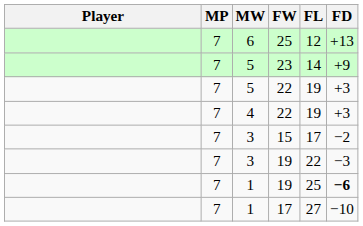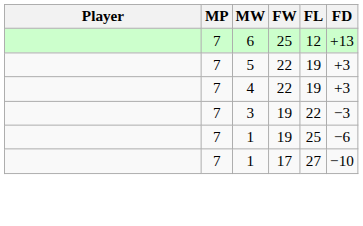 <table class="wikitable" style="text-align: center;">
 <tr>
 <th width=200>Player</th>
 <th width=20>MP</th>
 <th width=20>MW</th>
 <th width=20>FW</th>
 <th width=20>FL</th>
 <th width=20>FD</th>
 </tr>
 <tr style="background:#ccffcc;">
 <td style="text-align:left;"><strong></strong></td>
 <td>7</td>
 <td>6</td>
 <td>25</td>
 <td>12</td>
 <td>+13</td>
-</tr>
-<tr style="background:#ccffcc;">
-<td style="text-align:left;"><strong></strong></td>
-<td>7</td>
-<td>5</td>
-<td>23</td>
-<td>14</td>
-<td>+9</td>
 </tr>
 <tr>
 <td style="text-align:left;"></td>
 <td>7</td>
 <td>5</td>
 <td>22</td>
 <td>19</td>
 <td>+3</td>
 </tr>
 <tr>
 <td style="text-align:left;"></td>
 <td>7</td>
 <td>4</td>
 <td>22</td>
 <td>19</td>
 <td>+3</td>
 </tr>
 <tr>
 <td style="text-align:left;"></td>
 <td>7</td>
 <td>3</td>
-<td>15</td>
-<td>17</td>
-<td>−2</td>
-</tr>
-<tr>
-<td style="text-align:left;"></td>
-<td>7</td>
-<td>3</td>
 <td>19</td>
 <td>22</td>
 <td>−3</td>
 </tr>
 <tr>
 <td style="text-align:left;"></td>
 <td>7</td>
 <td>1</td>
 <td>19</td>
 <td>25</td>
-<td><strong>−6</strong></td>
+<td>−6</td>
 </tr>
 <tr>
 <td style="text-align:left;"></td>
 <td>7</td>
 <td>1</td>
 <td>17</td>
 <td>27</td>
 <td>−10</td>
 </tr>
 </table>
